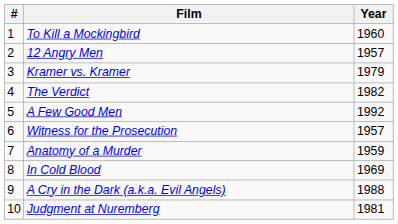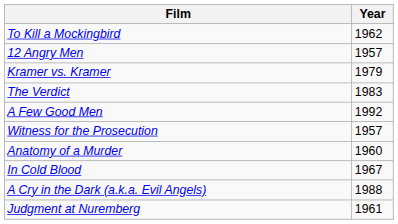 <table class="sortable wikitable" style="width:40%">
 <tr>
-<th width=5%>#</th>
 <th width=85%>Film</th>
 <th width=10%>Year</th>
 </tr>
 <tr>
-<td>1</td>
 <td><em><a href='#'>To Kill a Mockingbird</a></em></td>
-<td>1960</td>
+<td>1962</td>
 </tr>
 <tr>
-<td>2</td>
 <td><em><a href='#'>12 Angry Men</a></em></td>
 <td>1957</td>
 </tr>
 <tr>
-<td>3</td>
 <td><em><a href='#'>Kramer vs. Kramer</a></em></td>
 <td>1979</td>
 </tr>
 <tr>
-<td>4</td>
 <td><em><a href='#'>The Verdict</a></em></td>
-<td>1982</td>
+<td>1983</td>
 </tr>
 <tr>
-<td>5</td>
 <td><em><a href='#'>A Few Good Men</a></em></td>
 <td>1992</td>
 </tr>
 <tr>
-<td>6</td>
 <td><em><a href='#'>Witness for the Prosecution</a></em></td>
 <td>1957</td>
 </tr>
 <tr>
-<td>7</td>
 <td><em><a href='#'>Anatomy of a Murder</a></em></td>
-<td>1959</td>
+<td>1960</td>
 </tr>
 <tr>
-<td>8</td>
 <td><em><a href='#'>In Cold Blood</a></em></td>
-<td>1969</td>
+<td>1967</td>
 </tr>
 <tr>
-<td>9</td>
 <td><em><a href='#'>A Cry in the Dark (a.k.a. Evil Angels)</a></em></td>
 <td>1988</td>
 </tr>
 <tr>
-<td>10</td>
 <td><em><a href='#'>Judgment at Nuremberg</a></em></td>
-<td>1981</td>
+<td>1961</td>
 </tr>
 </table>
